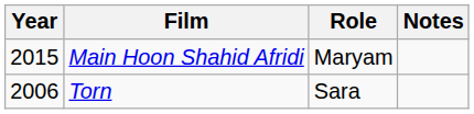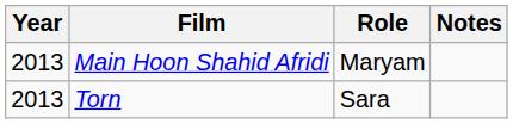 <table class="wikitable sortable">
 <tr>
 <th>Year</th>
 <th>Film</th>
 <th>Role</th>
 <th class="unsortable">Notes</th>
 </tr>
 <tr>
-<td>2015</td>
+<td>2013</td>
 <td><em><a href='#'>Main Hoon Shahid Afridi</a></em></td>
 <td>Maryam</td>
 <td></td>
 </tr>
 <tr>
-<td>2006</td>
+<td>2013</td>
 <td><em><a href='#'>Torn</a></em></td>
 <td>Sara</td>
 <td></td>
 </tr>
 </table>
